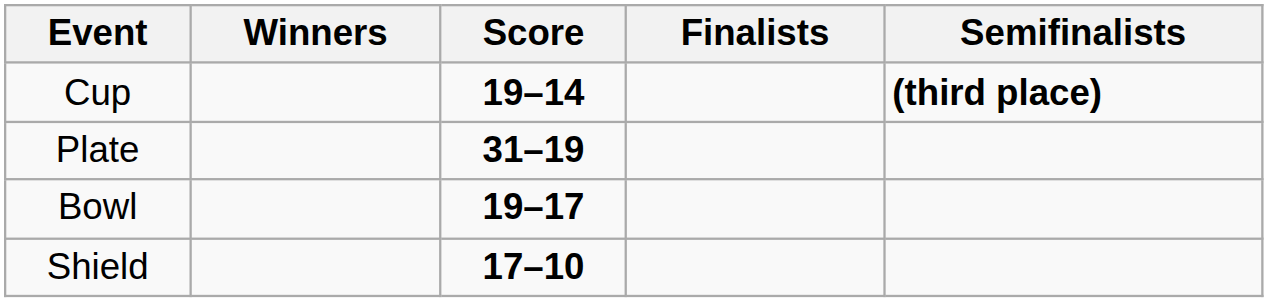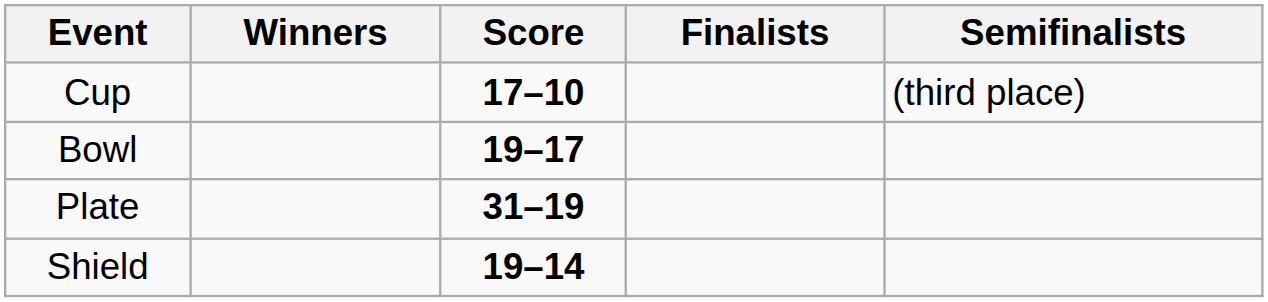 <table class="wikitable" width=550 style="text-align: center">
 <tr>
 <th>Event</th>
 <th>Winners</th>
 <th>Score</th>
 <th>Finalists</th>
 <th>Semifinalists</th>
 </tr>
 <tr>
 <td>Cup</td>
 <td align=left><strong></strong></td>
-<td><strong>19–14</strong></td>
+<td><strong>17–10</strong></td>
 <td align=left></td>
-<td align=left><strong> (third place) <br> </strong></td>
+<td align=left> (third place) <br> </td>
+</tr>
+<tr>
+<td>Bowl</td>
+<td align=left><strong></strong></td>
+<td><strong>19–17</strong></td>
+<td align=left></td>
+<td align=left> <br></td>
 </tr>
 <tr>
 <td>Plate</td>
 <td align=left><strong></strong></td>
 <td><strong>31–19</strong></td>
 <td align=left></td>
 <td align=left> <br> </td>
 </tr>
 <tr>
-<td>Bowl</td>
-<td align=left><strong></strong></td>
-<td><strong>19–17</strong></td>
-<td align=left></td>
-<td align=left> <br></td>
-</tr>
-<tr>
 <td>Shield</td>
 <td align=left><strong></strong></td>
-<td><strong>17–10</strong></td>
+<td><strong>19–14</strong></td>
 <td align=left></td>
 <td align=left> <br> </td>
 </tr>
 </table>
